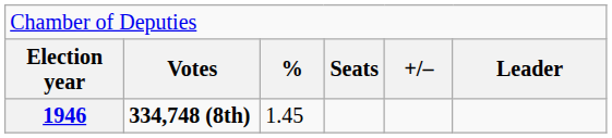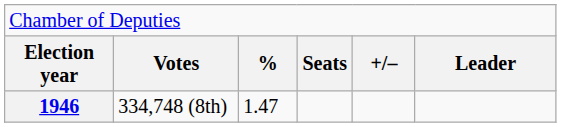 <table class=wikitable style="width:50%; border:1px #AAAAFF solid">
 <tr>
 <td colspan=6><a href='#'>Chamber of Deputies</a></td>
 </tr>
 <tr>
 <th width=13%>Election year</th>
 <th width=16%>Votes</th>
 <th width=6%>%</th>
 <th width=1%>Seats</th>
 <th width=8%>+/–</th>
 <th width=18%>Leader</th>
 </tr>
 <tr>
 <th><a href='#'>1946</a></th>
-<td><strong>334,748 (8th)</strong></td>
-<td>1.45</td>
+<td>334,748 (8th)</td>
+<td>1.47</td>
 <td></td>
 <td></td>
 <td></td>
 </tr>
 </table>
